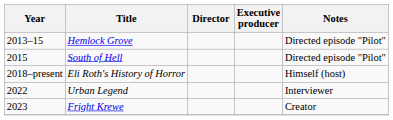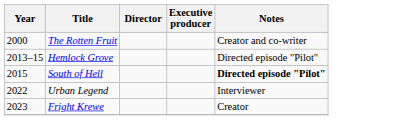 <table class="wikitable">
 <tr>
 <th>Year</th>
 <th>Title</th>
 <th width="65">Director</th>
 <th width="65">Executive producer</th>
 <th>Notes</th>
+</tr>
+<tr>
+<td>2000</td>
+<td><em><a href='#'>The Rotten Fruit</a></em></td>
+<td></td>
+<td></td>
+<td>Creator and co-writer</td>
 </tr>
 <tr>
 <td>2013–15</td>
 <td><em><a href='#'>Hemlock Grove</a></em></td>
 <td></td>
 <td></td>
 <td>Directed episode "Pilot"</td>
 </tr>
 <tr>
 <td>2015</td>
 <td><em><a href='#'>South of Hell</a></em></td>
 <td></td>
 <td></td>
-<td>Directed episode "Pilot"</td>
-</tr>
-<tr>
-<td>2018–present</td>
-<td><em>Eli Roth's History of Horror</em></td>
-<td></td>
-<td></td>
-<td>Himself (host)</td>
+<td><strong>Directed episode "Pilot"</strong></td>
 </tr>
 <tr>
 <td>2022</td>
 <td><em>Urban Legend</em></td>
 <td></td>
 <td></td>
 <td>Interviewer</td>
 </tr>
 <tr>
 <td>2023</td>
 <td><em><a href='#'>Fright Krewe</a></em></td>
 <td></td>
 <td></td>
 <td>Creator</td>
 </tr>
 <tr>
 </tr>
 </table>
